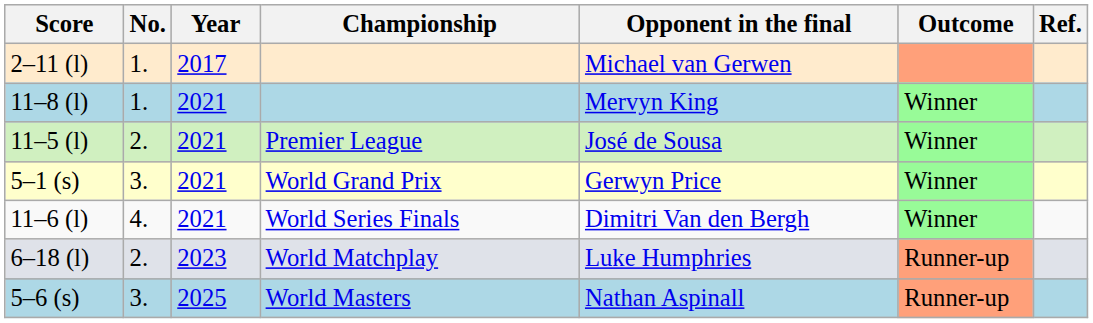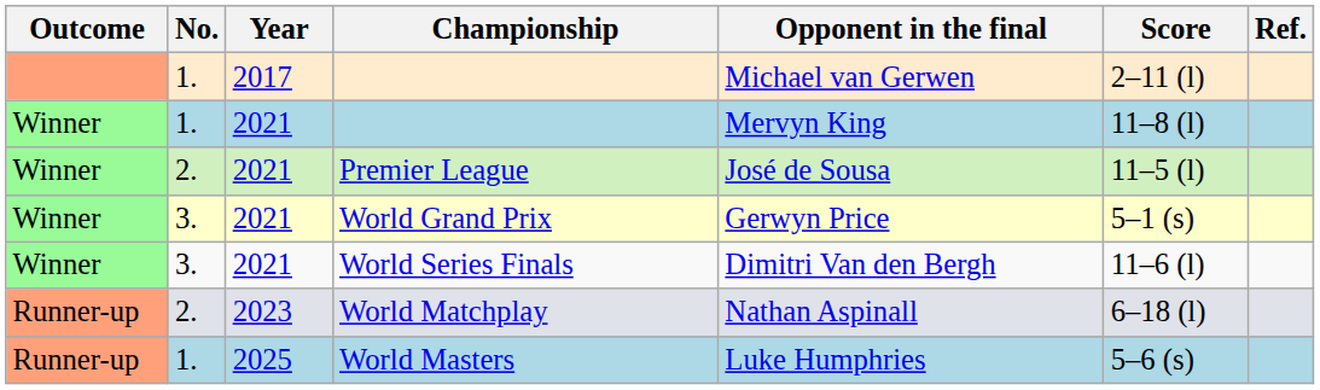 <table class="sortable wikitable">
 <tr>
-<th width="70">Score</th>
+<th width="80">Outcome</th>
 <th width="20">No.</th>
 <th width="50">Year</th>
 <th style="width:200px;">Championship</th>
 <th style="width:200px;">Opponent in the final</th>
-<th width="80">Outcome</th>
+<th width="70">Score</th>
 <th width="20">Ref.</th>
 </tr>
 <tr style="background:#ffebcd;">
-<td>2–11 (l)</td>
+<td style="background:#ffa07a;"></td>
 <td>1.</td>
 <td><a href='#'>2017</a></td>
 <td></td>
 <td> <a href='#'>Michael van Gerwen</a></td>
-<td style="background:#ffa07a;"></td>
+<td>2–11 (l)</td>
 <td align="center"></td>
 </tr>
 <tr bgcolor="lightblue">
-<td>11–8 (l)</td>
+<td style="background:#98FB98;">Winner</td>
 <td>1.</td>
 <td><a href='#'>2021</a></td>
 <td></td>
 <td> <a href='#'>Mervyn King</a></td>
-<td style="background:#98FB98;">Winner</td>
+<td>11–8 (l)</td>
 <td align="center"></td>
 </tr>
 <tr bgcolor="d0f0c0">
-<td>11–5 (l)</td>
+<td style="background:#98FB98;">Winner</td>
 <td>2.</td>
 <td><a href='#'>2021</a></td>
 <td><a href='#'>Premier League</a></td>
 <td> <a href='#'>José de Sousa</a></td>
-<td style="background:#98FB98;">Winner</td>
+<td>11–5 (l)</td>
 <td style="text-align:center;"></td>
 </tr>
 <tr bgcolor="#ffc">
-<td>5–1 (s)</td>
+<td style="background:#98FB98;">Winner</td>
 <td>3.</td>
 <td><a href='#'>2021</a></td>
 <td><a href='#'>World Grand Prix</a></td>
 <td> <a href='#'>Gerwyn Price</a></td>
-<td style="background:#98FB98;">Winner</td>
+<td>5–1 (s)</td>
 <td style="text-align:center;"></td>
 </tr>
 <tr>
-<td>11–6 (l)</td>
-<td>4.</td>
+<td style="background:#98FB98;">Winner</td>
+<td>3.</td>
 <td><a href='#'>2021</a></td>
 <td><a href='#'>World Series Finals</a></td>
 <td> <a href='#'>Dimitri Van den Bergh</a></td>
-<td style="background:#98FB98;">Winner</td>
+<td>11–6 (l)</td>
 <td style="text-align:center;"></td>
 </tr>
 <tr style="background:#dfe2e9;">
-<td>6–18 (l)</td>
+<td style="background:#ffa07a;">Runner-up</td>
 <td>2.</td>
 <td><a href='#'>2023</a></td>
 <td><a href='#'>World Matchplay</a></td>
-<td> <a href='#'>Luke Humphries</a></td>
-<td style="background:#ffa07a;">Runner-up</td>
+<td> <a href='#'>Nathan Aspinall</a></td>
+<td>6–18 (l)</td>
 <td style="text-align:center;"></td>
 </tr>
 <tr style="background:lightblue;">
-<td>5–6 (s)</td>
-<td>3.</td>
+<td style="background:#ffa07a;">Runner-up</td>
+<td>1.</td>
 <td><a href='#'>2025</a></td>
 <td><a href='#'>World Masters</a></td>
-<td> <a href='#'>Nathan Aspinall</a></td>
-<td style="background:#ffa07a;">Runner-up</td>
+<td> <a href='#'>Luke Humphries</a></td>
+<td>5–6 (s)</td>
 <td style="text-align:center;"></td>
 </tr>
 </table>
